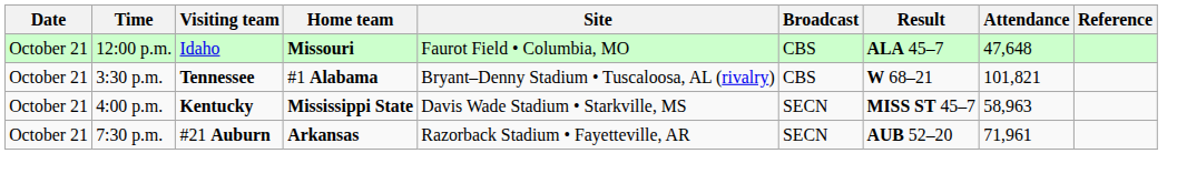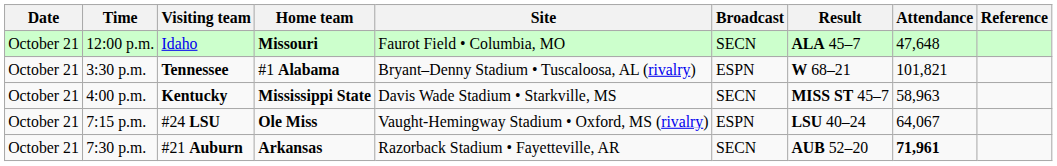 <table class="wikitable" style="font-size:95%;">
 <tr>
 <th>Date</th>
 <th>Time</th>
 <th>Visiting team</th>
 <th>Home team</th>
 <th>Site</th>
 <th>Broadcast</th>
 <th>Result</th>
 <th>Attendance</th>
 <th class="unsortable">Reference</th>
 </tr>
 <tr bgcolor=ccffcc>
 <td>October 21</td>
 <td>12:00 p.m.</td>
 <td><a href='#'>Idaho</a></td>
 <td><strong>Missouri</strong></td>
 <td>Faurot Field • Columbia, MO</td>
-<td>CBS</td>
+<td>SECN</td>
 <td><strong>ALA</strong> 45–7</td>
 <td>47,648</td>
 <td></td>
 </tr>
 <tr bgcolor=>
 <td>October 21</td>
 <td>3:30 p.m.</td>
 <td><strong>Tennessee</strong></td>
 <td>#1 <strong>Alabama</strong></td>
 <td>Bryant–Denny Stadium • Tuscaloosa, AL (<a href='#'>rivalry</a>)</td>
-<td>CBS</td>
+<td>ESPN</td>
 <td><strong>W</strong> 68–21</td>
 <td>101,821</td>
 <td></td>
 </tr>
 <tr bgcolor=>
 <td>October 21</td>
 <td>4:00 p.m.</td>
 <td><strong>Kentucky</strong></td>
 <td><strong>Mississippi State</strong></td>
 <td>Davis Wade Stadium • Starkville, MS</td>
 <td>SECN</td>
 <td><strong>MISS ST</strong> 45–7</td>
 <td>58,963</td>
 <td></td>
 </tr>
 <tr bgcolor=>
 <td>October 21</td>
+<td>7:15 p.m.</td>
+<td>#24 <strong>LSU</strong></td>
+<td><strong>Ole Miss</strong></td>
+<td>Vaught-Hemingway Stadium • Oxford, MS (<a href='#'>rivalry</a>)</td>
+<td>ESPN</td>
+<td><strong>LSU</strong> 40–24</td>
+<td>64,067</td>
+<td></td>
+</tr>
+<tr bgcolor=>
+<td>October 21</td>
 <td>7:30 p.m.</td>
 <td>#21 <strong>Auburn</strong></td>
 <td><strong>Arkansas</strong></td>
 <td>Razorback Stadium • Fayetteville, AR</td>
 <td>SECN</td>
 <td><strong>AUB</strong> 52–20</td>
-<td>71,961</td>
+<td><strong>71,961</strong></td>
 <td></td>
 </tr>
 </table>
